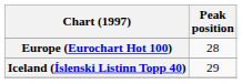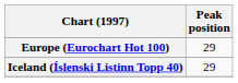 <table class="wikitable sortable plainrowheaders" style="text-align:center">
 <tr>
 <th>Chart (1997)</th>
 <th>Peak<br>position</th>
 </tr>
 <tr>
 </tr>
 <tr>
 <th scope="row">Europe (<a href='#'>Eurochart Hot 100</a>)</th>
-<td>28</td>
+<td>29</td>
 </tr>
 <tr>
 </tr>
 <tr>
 <th scope="row">Iceland (<a href='#'>Íslenski Listinn Topp 40</a>)</th>
 <td>29</td>
 </tr>
 <tr>
 </tr>
 <tr>
 </tr>
 <tr>
 </tr>
 <tr>
 </tr>
 <tr>
 </tr>
 </table>
